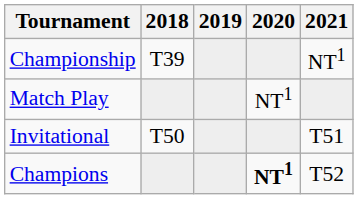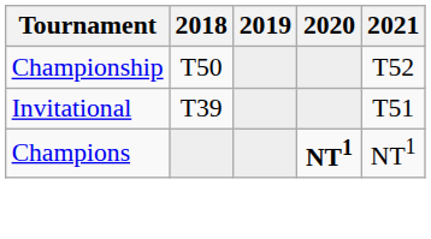 <table class="wikitable" style="text-align:center;">
 <tr>
 <th>Tournament</th>
 <th>2018</th>
 <th>2019</th>
 <th>2020</th>
 <th>2021</th>
 </tr>
 <tr>
 <td align="left"><a href='#'>Championship</a></td>
-<td>T39</td>
+<td>T50</td>
 <td style="background:#eeeeee;"></td>
 <td style="background:#eeeeee;"></td>
-<td>NT<sup>1</sup></td>
-</tr>
-<tr>
-<td align="left"><a href='#'>Match Play</a></td>
-<td style="background:#eeeeee;"></td>
-<td style="background:#eeeeee;"></td>
-<td>NT<sup>1</sup></td>
-<td style="background:#eeeeee;"></td>
+<td>T52</td>
 </tr>
 <tr>
 <td align="left"><a href='#'>Invitational</a></td>
-<td>T50</td>
+<td>T39</td>
 <td style="background:#eeeeee;"></td>
 <td style="background:#eeeeee;"></td>
 <td>T51</td>
 </tr>
 <tr>
 <td align="left"><a href='#'>Champions</a></td>
 <td style="background:#eeeeee;"></td>
 <td style="background:#eeeeee;"></td>
 <td><strong>NT<sup>1</sup></strong></td>
-<td>T52</td>
+<td>NT<sup>1</sup></td>
 </tr>
 </table>
